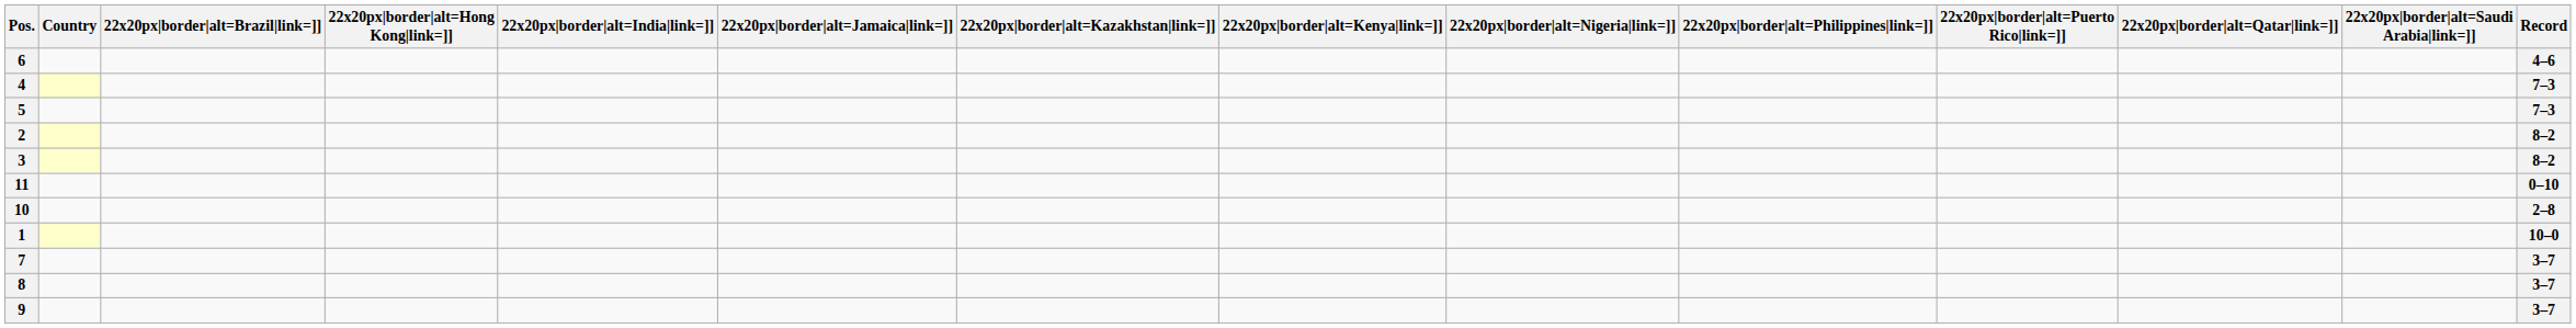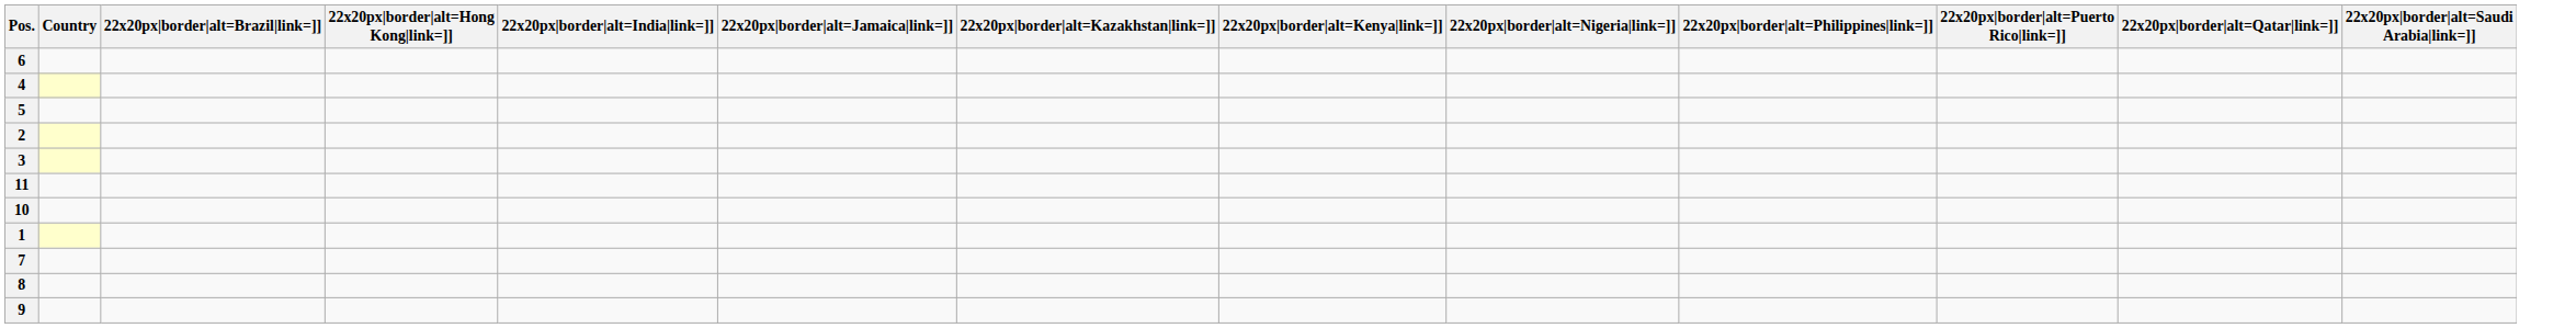 <table class="wikitable sortable nowrap" style="text-align:center; font-size:0.9em;">
 <tr>
 <th>Pos.</th>
 <th>Country</th>
 <th [[Image:>22x20px|border|alt=Brazil|link=]]</th>
 <th [[Image:>22x20px|border|alt=Hong Kong|link=]]</th>
 <th [[Image:>22x20px|border|alt=India|link=]]</th>
 <th [[Image:>22x20px|border|alt=Jamaica|link=]]</th>
 <th [[Image:>22x20px|border|alt=Kazakhstan|link=]]</th>
 <th [[Image:>22x20px|border|alt=Kenya|link=]]</th>
 <th [[Image:>22x20px|border|alt=Nigeria|link=]]</th>
 <th [[Image:>22x20px|border|alt=Philippines|link=]]</th>
 <th [[Image:>22x20px|border|alt=Puerto Rico|link=]]</th>
 <th [[Image:>22x20px|border|alt=Qatar|link=]]</th>
 <th [[Image:>22x20px|border|alt=Saudi Arabia|link=]]</th>
-<th>Record</th>
 </tr>
 <tr>
 <th>6</th>
 <td style="text-align:left;"></td>
 <td></td>
 <td></td>
 <td></td>
 <td></td>
 <td></td>
 <td></td>
 <td></td>
 <td></td>
 <td></td>
 <td></td>
 <td></td>
-<th>4–6</th>
 </tr>
 <tr>
 <th>4</th>
 <td style="text-align:left; background:#ffffcc;"></td>
 <td></td>
 <td></td>
 <td></td>
 <td></td>
 <td></td>
 <td></td>
 <td></td>
 <td></td>
 <td></td>
 <td></td>
 <td></td>
-<th>7–3</th>
 </tr>
 <tr>
 <th>5</th>
 <td style="text-align:left;"></td>
 <td></td>
 <td></td>
 <td></td>
 <td></td>
 <td></td>
 <td></td>
 <td></td>
 <td></td>
 <td></td>
 <td></td>
 <td></td>
-<th>7–3</th>
 </tr>
 <tr>
 <th>2</th>
 <td style="text-align:left; background:#ffffcc;"></td>
 <td></td>
 <td></td>
 <td></td>
 <td></td>
 <td></td>
 <td></td>
 <td></td>
 <td></td>
 <td></td>
 <td></td>
 <td></td>
-<th>8–2</th>
 </tr>
 <tr>
 <th>3</th>
 <td style="text-align:left; background:#ffffcc;"></td>
 <td></td>
 <td></td>
 <td></td>
 <td></td>
 <td></td>
 <td></td>
 <td></td>
 <td></td>
 <td></td>
 <td></td>
 <td></td>
-<th>8–2</th>
 </tr>
 <tr>
 <th>11</th>
 <td style="text-align:left;"></td>
 <td></td>
 <td></td>
 <td></td>
 <td></td>
 <td></td>
 <td></td>
 <td></td>
 <td></td>
 <td></td>
 <td></td>
 <td></td>
-<th>0–10</th>
 </tr>
 <tr>
 <th>10</th>
 <td style="text-align:left;"></td>
 <td></td>
 <td></td>
 <td></td>
 <td></td>
 <td></td>
 <td></td>
 <td></td>
 <td></td>
 <td></td>
 <td></td>
 <td></td>
-<th>2–8</th>
 </tr>
 <tr>
 <th>1</th>
 <td style="text-align:left; background:#ffffcc;"></td>
 <td></td>
 <td></td>
 <td></td>
 <td></td>
 <td></td>
 <td></td>
 <td></td>
 <td></td>
 <td></td>
 <td></td>
 <td></td>
-<th>10–0</th>
 </tr>
 <tr>
 <th>7</th>
 <td style="text-align:left;"></td>
 <td></td>
 <td></td>
 <td></td>
 <td></td>
 <td></td>
 <td></td>
 <td></td>
 <td></td>
 <td></td>
 <td></td>
 <td></td>
-<th>3–7</th>
 </tr>
 <tr>
 <th>8</th>
 <td style="text-align:left;"></td>
 <td></td>
 <td></td>
 <td></td>
 <td></td>
 <td></td>
 <td></td>
 <td></td>
 <td></td>
 <td></td>
 <td></td>
 <td></td>
-<th>3–7</th>
 </tr>
 <tr>
 <th>9</th>
 <td style="text-align:left;"></td>
 <td></td>
 <td></td>
 <td></td>
 <td></td>
 <td></td>
 <td></td>
 <td></td>
 <td></td>
 <td></td>
 <td></td>
 <td></td>
-<th>3–7</th>
 </tr>
 </table>
